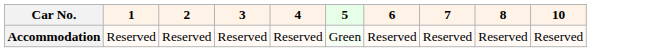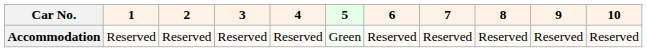 <table class="wikitable">
 <tr>
 <th>Car No.</th>
 <th style="background: #FFF2E6">1</th>
 <th style="background: #FFF2E6">2</th>
 <th style="background: #FFF2E6">3</th>
 <th style="background: #FFF2E6">4</th>
 <th style="background: #E6FFE6">5</th>
 <th style="background: #FFF2E6">6</th>
 <th style="background: #FFF2E6">7</th>
 <th style="background: #FFF2E6">8</th>
+<th style="background: #FFF2E6">9</th>
 <th style="background: #FFF2E6">10</th>
 </tr>
 <tr>
 <th>Accommodation</th>
 <td style="background: #FFFAF5">Reserved</td>
 <td style="background: #FFFAF5">Reserved</td>
 <td style="background: #FFFAF5">Reserved</td>
 <td style="background: #FFFAF5">Reserved</td>
 <td style="background: #F5FFF5">Green</td>
 <td style="background: #FFFAF5">Reserved</td>
 <td style="background: #FFFAF5">Reserved</td>
 <td style="background: #FFFAF5">Reserved</td>
 <td style="background: #FFFAF5">Reserved</td>
+<td style="background: #FFFAF5">Reserved</td>
 </tr>
 </table>
